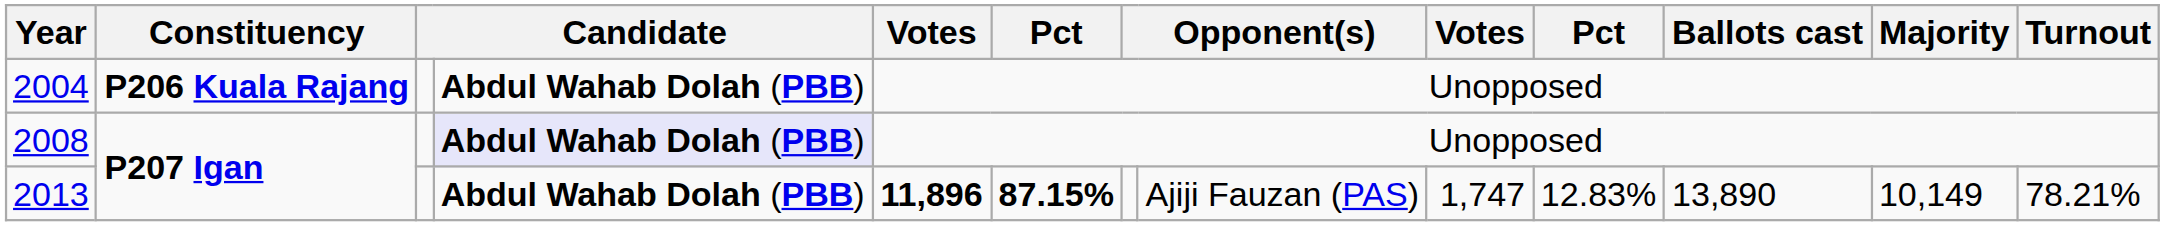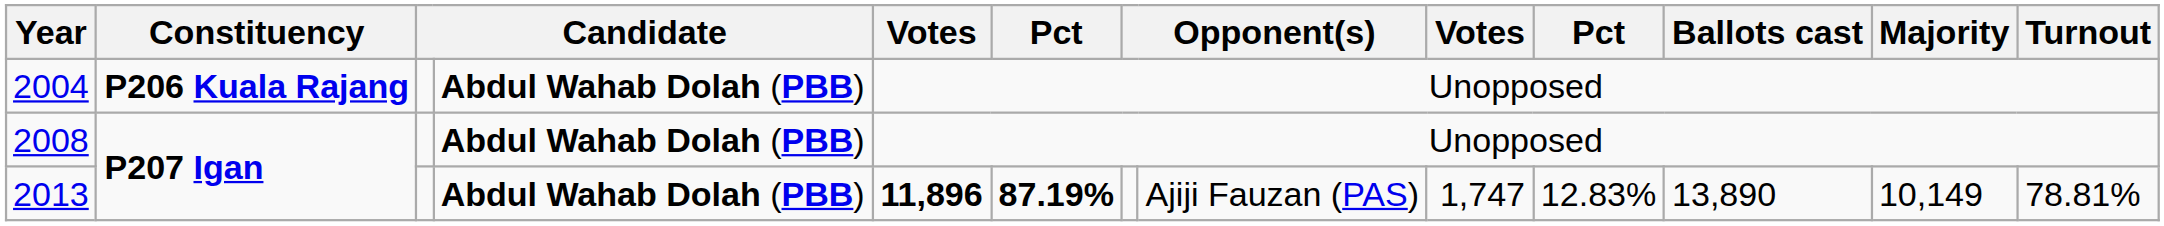 <table class="wikitable" style="margin:0.5em ; font-size:95%">
 <tr>
 <th>Year</th>
 <th>Constituency</th>
 <th colspan=2>Candidate</th>
 <th>Votes</th>
 <th>Pct</th>
 <th colspan=2>Opponent(s)</th>
 <th>Votes</th>
 <th>Pct</th>
 <th>Ballots cast</th>
 <th>Majority</th>
 <th>Turnout</th>
 </tr>
 <tr>
 <td><a href='#'>2004</a></td>
 <td><strong>P206 <a href='#'>Kuala Rajang</a></strong></td>
 <td></td>
 <td><strong>Abdul Wahab Dolah</strong> (<a href='#'><strong>PBB</strong></a>)</td>
 <td colspan=9 align=center>Unopposed</td>
 </tr>
 <tr>
 <td><a href='#'>2008</a></td>
 <td rowspan=2><strong>P207 <a href='#'>Igan</a></strong></td>
 <td></td>
-<td style="background: lavender;"><strong>Abdul Wahab Dolah</strong> (<a href='#'><strong>PBB</strong></a>)</td>
+<td><strong>Abdul Wahab Dolah</strong> (<a href='#'><strong>PBB</strong></a>)</td>
 <td colspan=9 align=center>Unopposed</td>
 </tr>
 <tr>
 <td><a href='#'>2013</a></td>
 <td></td>
 <td><strong>Abdul Wahab Dolah</strong> (<a href='#'><strong>PBB</strong></a>)</td>
 <td align=right><strong>11,896</strong></td>
-<td><strong>87.15%</strong></td>
+<td><strong>87.19%</strong></td>
 <td></td>
 <td>Ajiji Fauzan (<a href='#'>PAS</a>)</td>
 <td align=right>1,747</td>
 <td>12.83%</td>
 <td>13,890</td>
 <td>10,149</td>
-<td>78.21%</td>
+<td>78.81%</td>
 </tr>
 </table>
